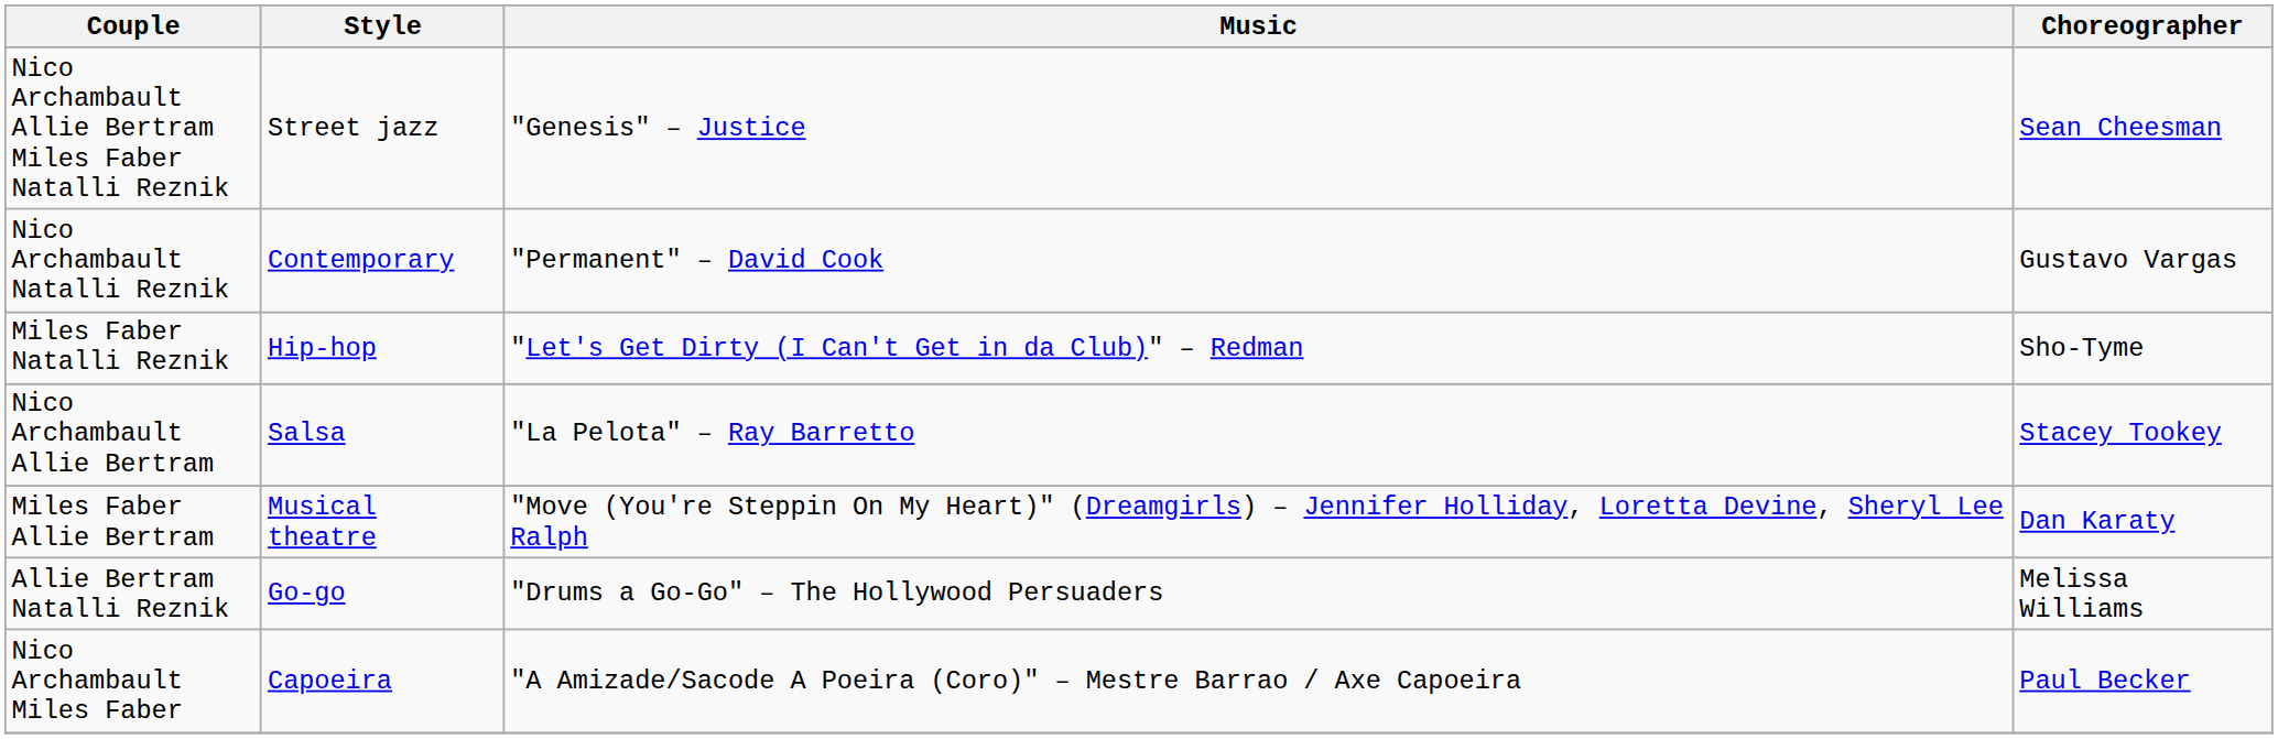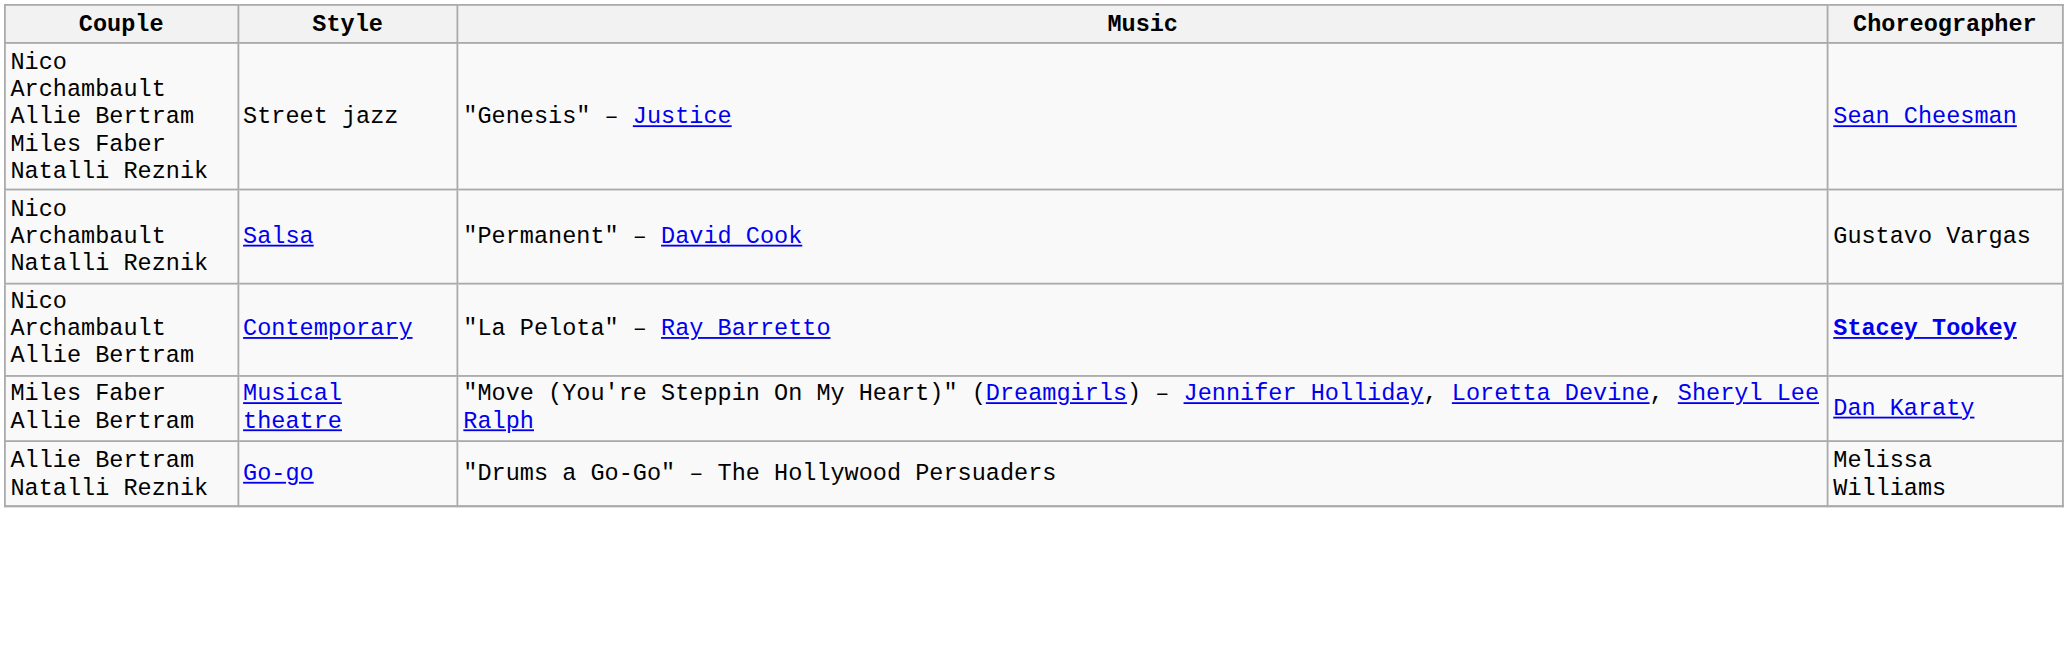 <table class="wikitable" width="90%">
 <tr>
 <th>Couple</th>
 <th>Style</th>
 <th>Music</th>
 <th>Choreographer</th>
 </tr>
 <tr>
 <td>Nico Archambault <br> Allie Bertram <br> Miles Faber <br> Natalli Reznik</td>
 <td>Street jazz</td>
 <td>"Genesis" – <a href='#'>Justice</a></td>
 <td><a href='#'>Sean Cheesman</a></td>
 </tr>
 <tr>
 <td>Nico Archambault <br> Natalli Reznik</td>
-<td><a href='#'>Contemporary</a></td>
+<td><a href='#'>Salsa</a></td>
 <td>"Permanent" – <a href='#'>David Cook</a></td>
 <td>Gustavo Vargas</td>
 </tr>
 <tr>
-<td>Miles Faber <br> Natalli Reznik</td>
-<td><a href='#'>Hip-hop</a></td>
-<td>"<a href='#'>Let's Get Dirty (I Can't Get in da Club)</a>" – <a href='#'>Redman</a></td>
-<td>Sho-Tyme</td>
-</tr>
-<tr>
 <td>Nico Archambault <br> Allie Bertram</td>
-<td><a href='#'>Salsa</a></td>
+<td><a href='#'>Contemporary</a></td>
 <td>"La Pelota" – <a href='#'>Ray Barretto</a></td>
-<td><a href='#'>Stacey Tookey</a></td>
+<td><strong><a href='#'>Stacey Tookey</a></strong></td>
 </tr>
 <tr>
 <td>Miles Faber <br> Allie Bertram</td>
 <td><a href='#'>Musical theatre</a></td>
 <td>"Move (You're Steppin On My Heart)" (<a href='#'>Dreamgirls</a>) – <a href='#'>Jennifer Holliday</a>, <a href='#'>Loretta Devine</a>, <a href='#'>Sheryl Lee Ralph</a></td>
 <td><a href='#'>Dan Karaty</a></td>
 </tr>
 <tr>
 <td>Allie Bertram <br> Natalli Reznik</td>
 <td><a href='#'>Go-go</a></td>
 <td>"Drums a Go-Go" – The Hollywood Persuaders</td>
 <td>Melissa Williams</td>
 </tr>
 <tr>
-<td>Nico Archambault <br>  Miles Faber</td>
-<td><a href='#'>Capoeira</a></td>
-<td>"A Amizade/Sacode A Poeira (Coro)" – Mestre Barrao / Axe Capoeira</td>
-<td><a href='#'>Paul Becker</a></td>
-</tr>
-<tr>
 </tr>
 </table>
